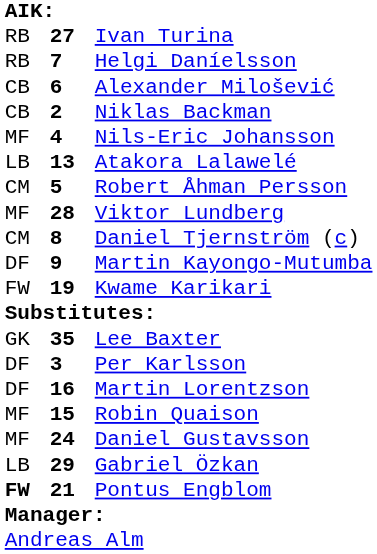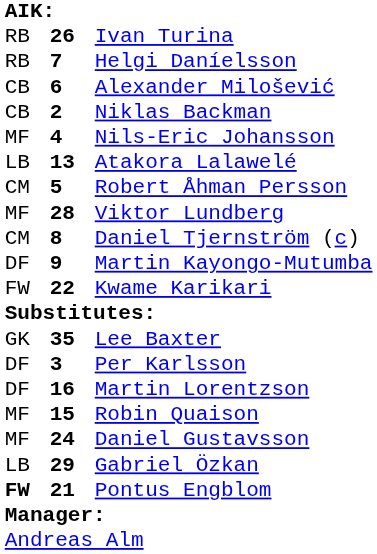 <table style="font-size: 90%" cellspacing="0" cellpadding="0" align="center">
 <tr>
 <td colspan="4"><strong>AIK:</strong></td>
 </tr>
 <tr>
 <th width="25"></th>
 <th width="25"></th>
 </tr>
 <tr>
 <td>RB</td>
-<td><strong>27</strong></td>
+<td><strong>26</strong></td>
 <td> <a href='#'>Ivan Turina</a></td>
 <td></td>
 </tr>
 <tr>
 <td>RB</td>
 <td><strong>7</strong></td>
 <td> <a href='#'>Helgi Daníelsson</a></td>
 </tr>
 <tr>
 <td>CB</td>
 <td><strong>6</strong></td>
 <td> <a href='#'>Alexander Milošević</a></td>
 <td></td>
 </tr>
 <tr>
 <td>CB</td>
 <td><strong>2</strong></td>
 <td> <a href='#'>Niklas Backman</a></td>
 <td></td>
 </tr>
 <tr>
 <td>MF</td>
 <td><strong>4</strong></td>
 <td> <a href='#'>Nils-Eric Johansson</a></td>
 </tr>
 <tr>
 <td>LB</td>
 <td><strong>13</strong></td>
 <td> <a href='#'>Atakora Lalawelé</a></td>
 <td></td>
 </tr>
 <tr>
 <td>CM</td>
 <td><strong>5</strong></td>
 <td> <a href='#'>Robert Åhman Persson</a></td>
 <td></td>
 </tr>
 <tr>
 <td>MF</td>
 <td><strong>28</strong></td>
 <td> <a href='#'>Viktor Lundberg</a></td>
 <td></td>
 </tr>
 <tr>
 <td>CM</td>
 <td><strong>8</strong></td>
 <td> <a href='#'>Daniel Tjernström</a> (<a href='#'>c</a>)</td>
 <td></td>
 </tr>
 <tr>
 <td>DF</td>
 <td><strong>9</strong></td>
 <td> <a href='#'>Martin Kayongo-Mutumba</a></td>
 </tr>
 <tr>
 <td>FW</td>
-<td><strong>19</strong></td>
+<td><strong>22</strong></td>
 <td> <a href='#'>Kwame Karikari</a></td>
 <td></td>
 <td></td>
 </tr>
 <tr>
 <td colspan=4><strong>Substitutes:</strong></td>
 </tr>
 <tr>
 <td>GK</td>
 <td><strong>35</strong></td>
 <td> <a href='#'>Lee Baxter</a></td>
 </tr>
 <tr>
 <td>DF</td>
 <td><strong>3</strong></td>
 <td> <a href='#'>Per Karlsson</a></td>
 </tr>
 <tr>
 <td>DF</td>
 <td><strong>16</strong></td>
 <td> <a href='#'>Martin Lorentzson</a></td>
 </tr>
 <tr>
 <td>MF</td>
 <td><strong>15</strong></td>
 <td> <a href='#'>Robin Quaison</a></td>
 <td></td>
 </tr>
 <tr>
 <td>MF</td>
 <td><strong>24</strong></td>
 <td> <a href='#'>Daniel Gustavsson</a></td>
 </tr>
 <tr>
 <td>LB</td>
 <td><strong>29</strong></td>
 <td> <a href='#'>Gabriel Özkan</a></td>
 <td></td>
 </tr>
 <tr>
 <td><strong>FW</strong></td>
 <td><strong>21</strong></td>
 <td> <a href='#'>Pontus Engblom</a></td>
 <td></td>
 </tr>
 <tr>
 <td colspan=4><strong>Manager:</strong></td>
 </tr>
 <tr>
 <td colspan="4"> <a href='#'>Andreas Alm</a></td>
 </tr>
 </table>
